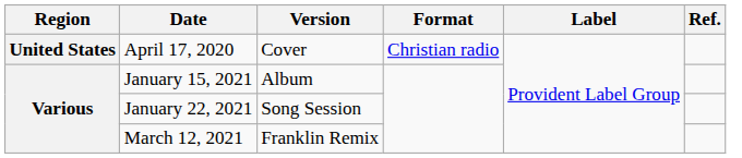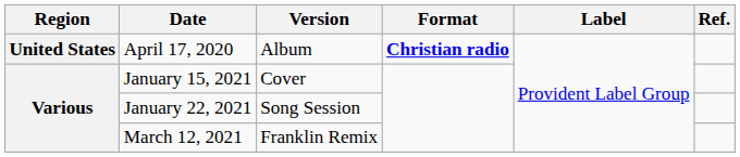 <table class="wikitable plainrowheaders">
 <tr>
 <th scope="col">Region</th>
 <th scope="col">Date</th>
 <th scope="col">Version</th>
 <th scope="col">Format</th>
 <th scope="col">Label</th>
 <th scope="col">Ref.</th>
 </tr>
 <tr>
 <th scope="row">United States</th>
 <td>April 17, 2020</td>
-<td>Cover<br></td>
-<td><a href='#'>Christian radio</a></td>
+<td>Album</td>
+<td><strong><a href='#'>Christian radio</a></strong></td>
 <td rowspan="4"><a href='#'>Provident Label Group</a></td>
 <td></td>
 </tr>
 <tr>
 <th scope="row" rowspan="3">Various</th>
 <td>January 15, 2021</td>
-<td>Album</td>
+<td>Cover<br></td>
 <td rowspan="3"></td>
 <td></td>
 </tr>
 <tr>
 <td>January 22, 2021</td>
 <td>Song Session<br></td>
 <td></td>
 </tr>
 <tr>
 <td>March 12, 2021</td>
 <td>Franklin Remix</td>
 <td></td>
 </tr>
 </table>
